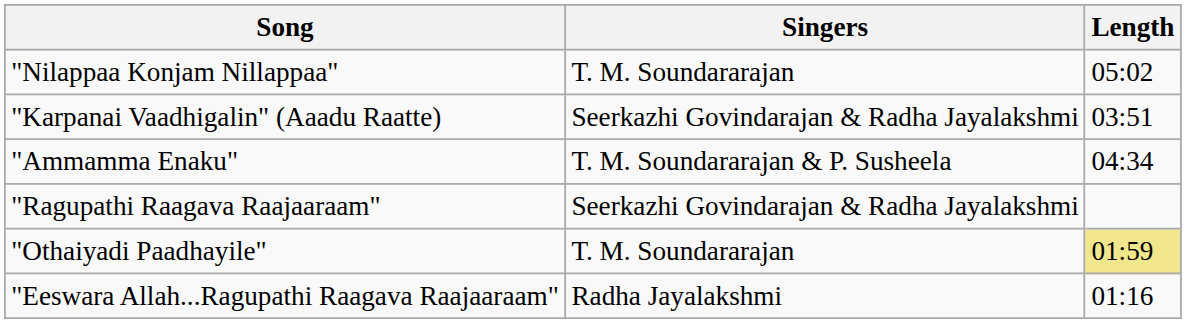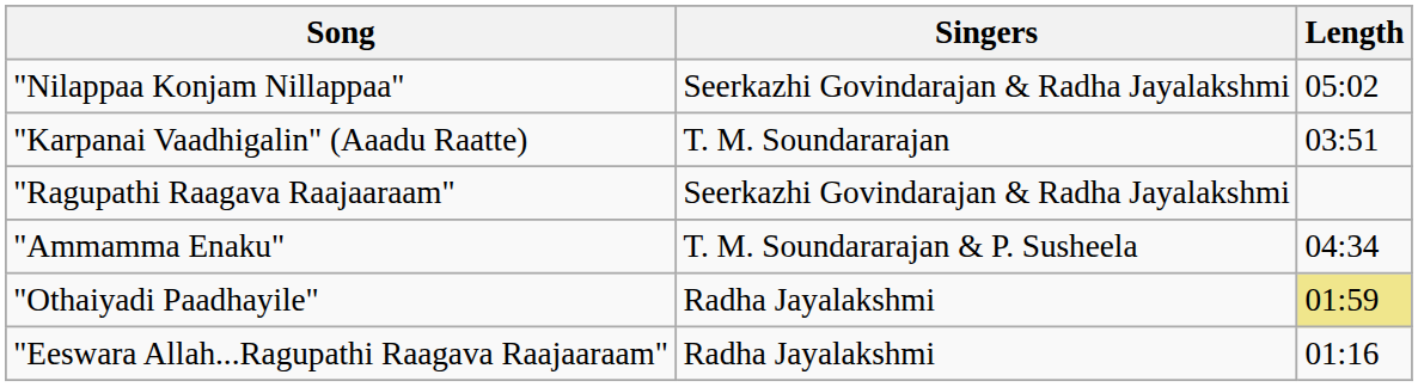 <table class="wikitable" style="font-size:95%;">
 <tr>
 <th>Song</th>
 <th>Singers</th>
 <th>Length</th>
 </tr>
 <tr>
 <td>"Nilappaa Konjam Nillappaa"</td>
-<td>T. M. Soundararajan</td>
+<td>Seerkazhi Govindarajan & Radha Jayalakshmi</td>
 <td>05:02</td>
 </tr>
 <tr>
 <td>"Karpanai Vaadhigalin" (Aaadu Raatte)</td>
+<td>T. M. Soundararajan</td>
+<td>03:51</td>
+</tr>
+<tr>
+<td>"Ragupathi Raagava Raajaaraam"</td>
 <td>Seerkazhi Govindarajan & Radha Jayalakshmi</td>
-<td>03:51</td>
+<td></td>
 </tr>
 <tr>
 <td>"Ammamma Enaku"</td>
 <td>T. M. Soundararajan & P. Susheela</td>
 <td>04:34</td>
 </tr>
 <tr>
-<td>"Ragupathi Raagava Raajaaraam"</td>
-<td>Seerkazhi Govindarajan & Radha Jayalakshmi</td>
-<td></td>
-</tr>
-<tr>
 <td>"Othaiyadi Paadhayile"</td>
-<td>T. M. Soundararajan</td>
+<td>Radha Jayalakshmi</td>
 <td style="background: khaki;">01:59</td>
 </tr>
 <tr>
 <td>"Eeswara Allah...Ragupathi Raagava Raajaaraam"</td>
 <td>Radha Jayalakshmi</td>
 <td>01:16</td>
 </tr>
 </table>
